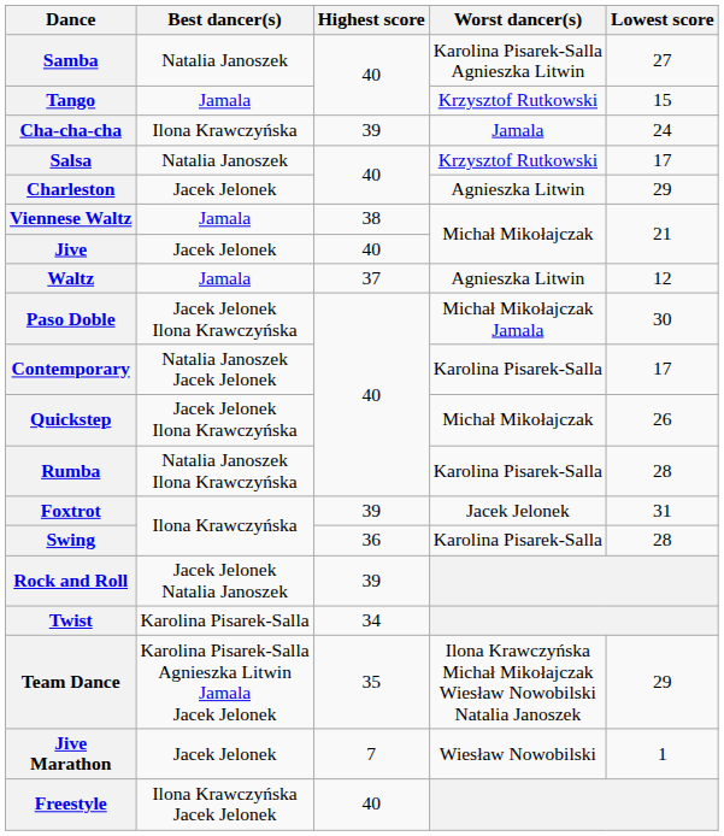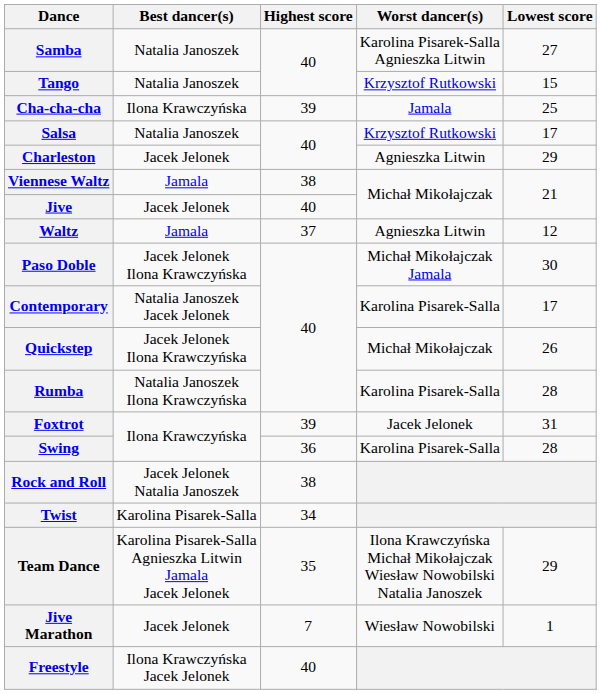 <table class="wikitable sortable" style="text-align:center;">
 <tr>
 <th>Dance</th>
 <th>Best dancer(s)</th>
 <th>Highest score</th>
 <th>Worst dancer(s)</th>
 <th>Lowest score</th>
 </tr>
 <tr>
 <th><a href='#'>Samba</a></th>
 <td>Natalia Janoszek</td>
 <td rowspan="2">40</td>
 <td>Karolina Pisarek-Salla<br>Agnieszka Litwin</td>
 <td>27</td>
 </tr>
 <tr>
 <th><a href='#'>Tango</a></th>
-<td><a href='#'>Jamala</a></td>
+<td>Natalia Janoszek</td>
 <td><a href='#'>Krzysztof Rutkowski</a></td>
 <td>15</td>
 </tr>
 <tr>
 <th><a href='#'>Cha-cha-cha</a></th>
 <td>Ilona Krawczyńska</td>
 <td>39</td>
 <td><a href='#'>Jamala</a></td>
-<td>24</td>
+<td>25</td>
 </tr>
 <tr>
 <th><a href='#'>Salsa</a></th>
 <td>Natalia Janoszek</td>
 <td rowspan="2">40</td>
 <td><a href='#'>Krzysztof Rutkowski</a></td>
 <td>17</td>
 </tr>
 <tr>
 <th><a href='#'>Charleston</a></th>
 <td>Jacek Jelonek</td>
 <td>Agnieszka Litwin</td>
 <td>29</td>
 </tr>
 <tr>
 <th><a href='#'>Viennese Waltz</a></th>
 <td><a href='#'>Jamala</a></td>
 <td>38</td>
 <td rowspan="2">Michał Mikołajczak</td>
 <td rowspan="2">21</td>
 </tr>
 <tr>
 <th><a href='#'>Jive</a></th>
 <td>Jacek Jelonek</td>
 <td>40</td>
 </tr>
 <tr>
 <th><a href='#'>Waltz</a></th>
 <td><a href='#'>Jamala</a></td>
 <td>37</td>
 <td>Agnieszka Litwin</td>
 <td>12</td>
 </tr>
 <tr>
 <th><a href='#'>Paso Doble</a></th>
 <td>Jacek Jelonek<br>Ilona Krawczyńska</td>
 <td rowspan="4">40</td>
 <td>Michał Mikołajczak<br><a href='#'>Jamala</a></td>
 <td>30</td>
 </tr>
 <tr>
 <th><a href='#'>Contemporary</a></th>
 <td>Natalia Janoszek<br>Jacek Jelonek</td>
 <td>Karolina Pisarek-Salla</td>
 <td>17</td>
 </tr>
 <tr>
 <th><a href='#'>Quickstep</a></th>
 <td>Jacek Jelonek<br>Ilona Krawczyńska</td>
 <td>Michał Mikołajczak</td>
 <td>26</td>
 </tr>
 <tr>
 <th><a href='#'>Rumba</a></th>
 <td>Natalia Janoszek<br>Ilona Krawczyńska</td>
 <td>Karolina Pisarek-Salla</td>
 <td>28</td>
 </tr>
 <tr>
 <th><a href='#'>Foxtrot</a></th>
 <td rowspan="2">Ilona Krawczyńska</td>
 <td>39</td>
 <td>Jacek Jelonek</td>
 <td>31</td>
 </tr>
 <tr>
 <th><a href='#'>Swing</a></th>
 <td>36</td>
 <td>Karolina Pisarek-Salla</td>
 <td>28</td>
 </tr>
 <tr>
 <th><a href='#'>Rock and Roll</a></th>
 <td>Jacek Jelonek<br>Natalia Janoszek</td>
-<td>39</td>
+<td>38</td>
 <th colspan="2"></th>
 </tr>
 <tr>
 <th><a href='#'>Twist</a></th>
 <td>Karolina Pisarek-Salla</td>
 <td>34</td>
 <th colspan="2"></th>
 </tr>
 <tr>
 <th>Team Dance</th>
 <td>Karolina Pisarek-Salla<br>Agnieszka Litwin<br><a href='#'>Jamala</a><br>Jacek Jelonek</td>
 <td>35</td>
 <td>Ilona Krawczyńska<br>Michał Mikołajczak<br>Wiesław Nowobilski<br>Natalia Janoszek</td>
 <td>29</td>
 </tr>
 <tr>
 <th><a href='#'>Jive</a><br>Marathon</th>
 <td>Jacek Jelonek</td>
 <td>7</td>
 <td>Wiesław Nowobilski</td>
 <td>1</td>
 </tr>
 <tr>
 <th><a href='#'>Freestyle</a></th>
 <td>Ilona Krawczyńska<br>Jacek Jelonek</td>
 <td>40</td>
 <th colspan="2"></th>
 </tr>
 </table>
